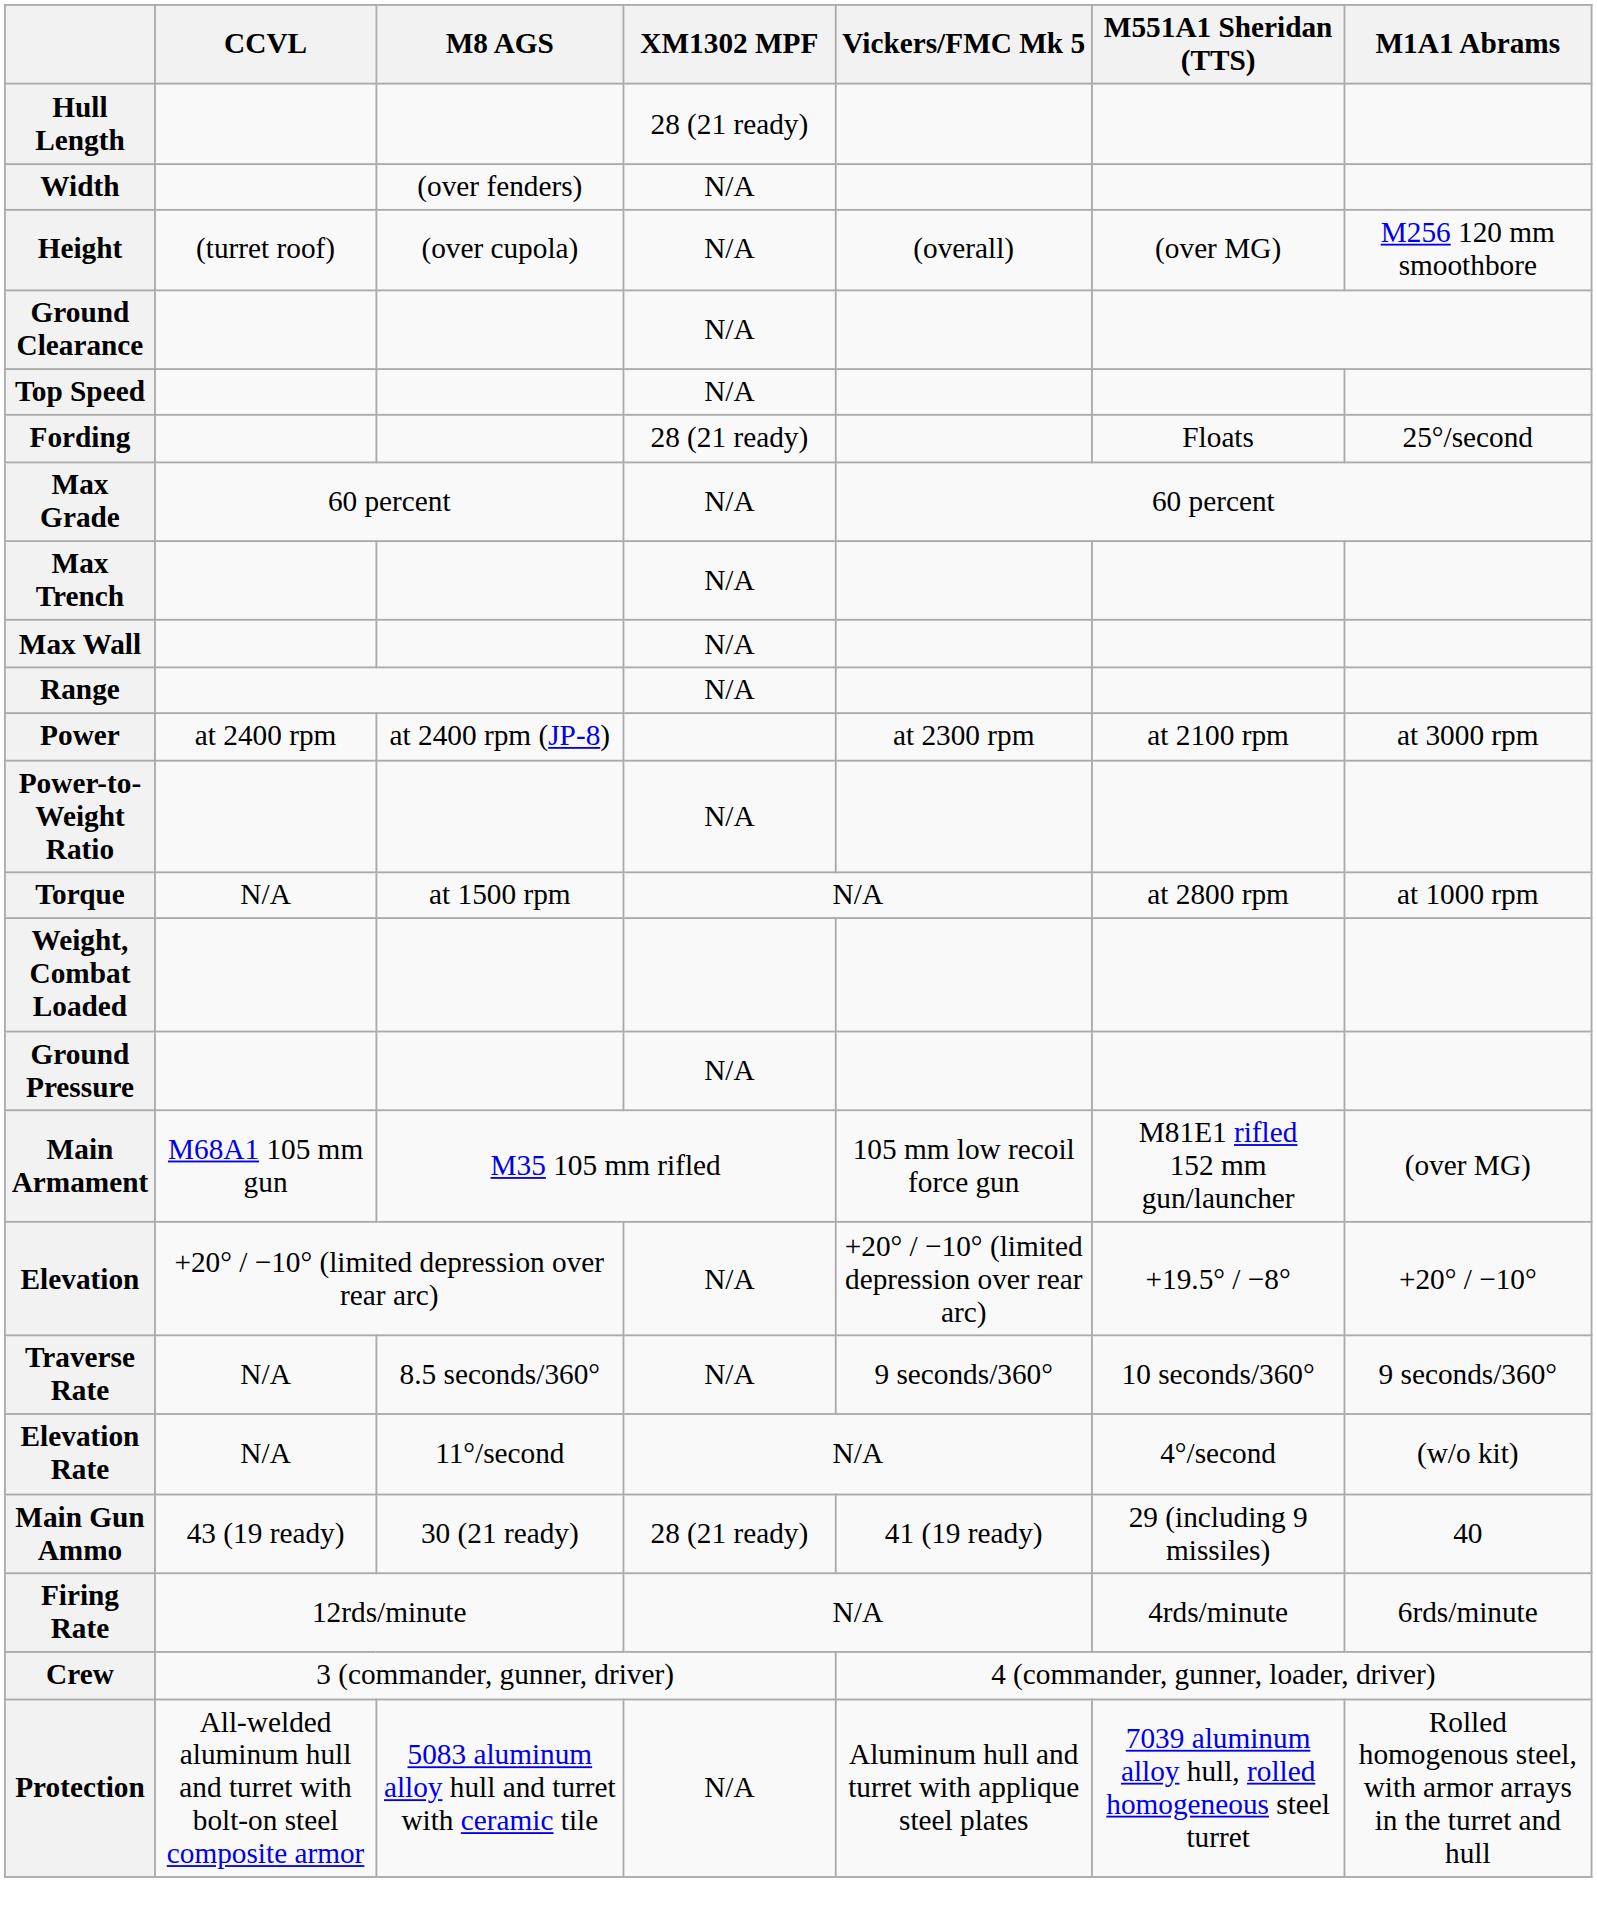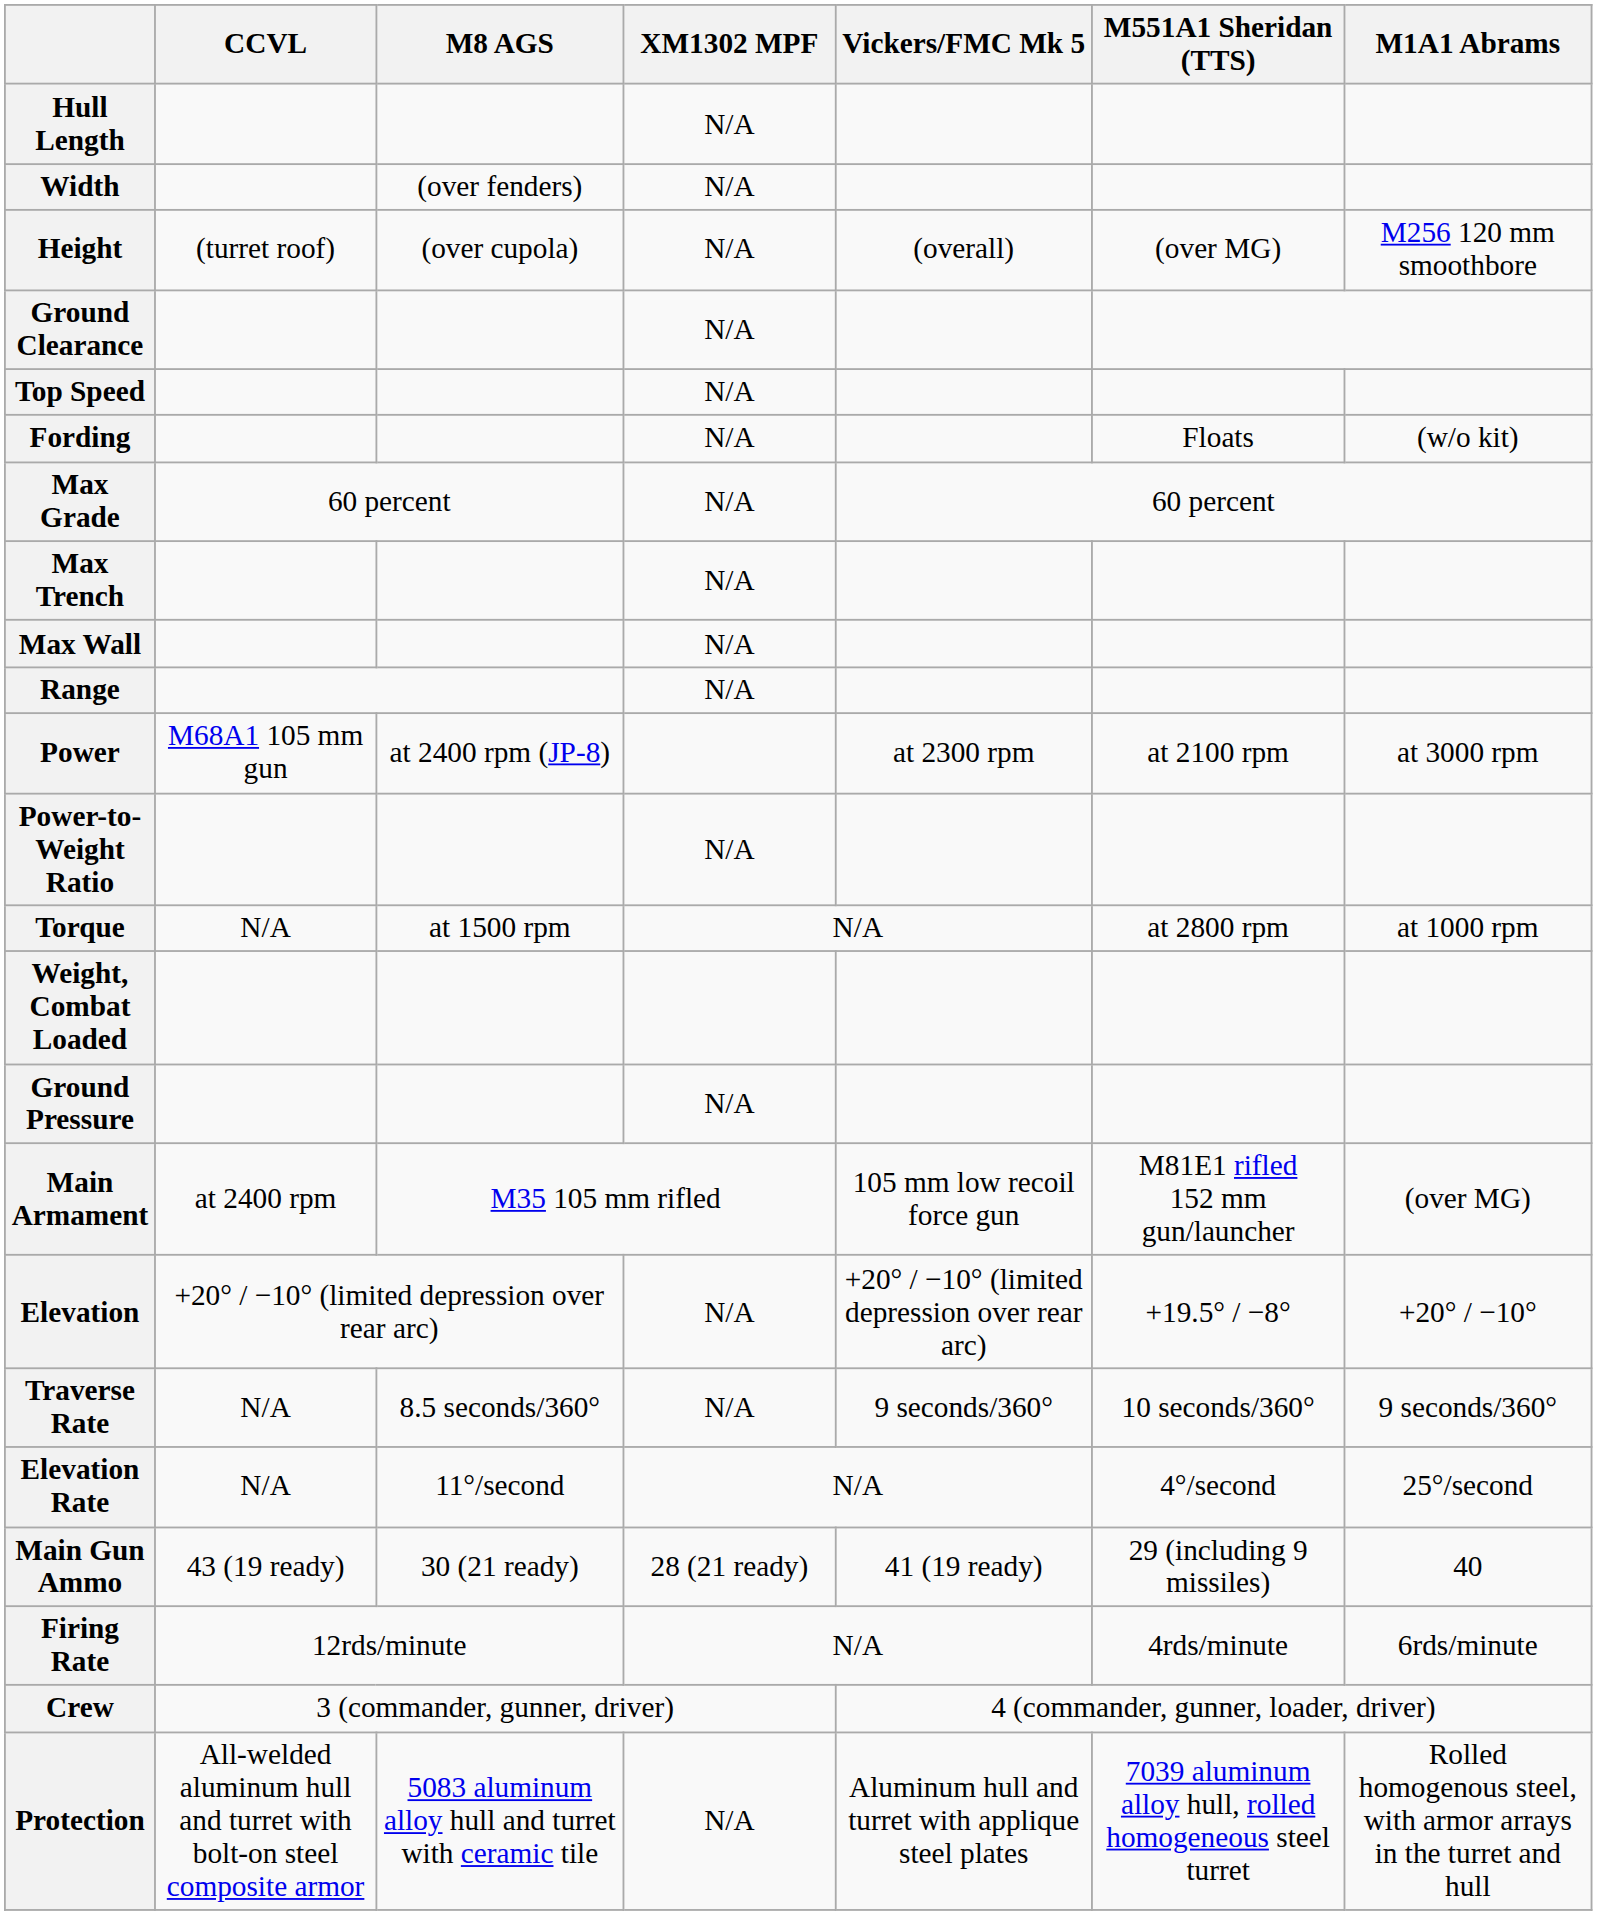 <table class="wikitable">
 <tr style="text-align:center;">
 <th></th>
 <th style="width:15em;">CCVL</th>
 <th style="width:15em;">M8 AGS</th>
 <th style="width:15em;">XM1302 MPF</th>
 <th style="width:15em;">Vickers/FMC Mk 5</th>
 <th style="width:15em;">M551A1 Sheridan (TTS)</th>
 <th style="width:15em;">M1A1 Abrams</th>
 </tr>
 <tr style="text-align:center;">
 <th>Hull Length</th>
 <td></td>
 <td> </td>
-<td>28 (21 ready)</td>
+<td>N/A</td>
 <td></td>
 <td></td>
 <td></td>
 </tr>
 <tr style="text-align:center;">
 <th>Width</th>
 <td></td>
 <td> (over fenders) </td>
 <td>N/A</td>
 <td></td>
 <td></td>
 <td></td>
 </tr>
 <tr style="text-align:center;">
 <th>Height</th>
 <td> (turret roof)</td>
 <td> (over cupola)</td>
 <td>N/A</td>
 <td> (overall)</td>
 <td> (over MG)</td>
 <td><a href='#'>M256</a> 120 mm smoothbore</td>
 </tr>
 <tr style="text-align:center;">
 <th>Ground Clearance</th>
 <td></td>
 <td></td>
 <td>N/A</td>
 <td></td>
 <td colspan="2" style="text-align:center;"></td>
 </tr>
 <tr style="text-align:center;">
 <th>Top Speed</th>
 <td></td>
 <td></td>
 <td>N/A</td>
 <td></td>
 <td></td>
 <td></td>
 </tr>
 <tr style="text-align:center;">
 <th>Fording</th>
 <td></td>
 <td></td>
-<td>28 (21 ready)</td>
+<td>N/A</td>
 <td></td>
 <td>Floats</td>
-<td>25°/second</td>
+<td> (w/o kit)</td>
 </tr>
 <tr style="text-align:center;">
 <th>Max Grade</th>
 <td colspan="2" style="text-align:center;">60 percent</td>
 <td>N/A</td>
 <td colspan="3" style="text-align:center;">60 percent</td>
 </tr>
 <tr style="text-align:center;">
 <th>Max Trench</th>
 <td></td>
 <td></td>
 <td>N/A</td>
 <td></td>
 <td></td>
 <td></td>
 </tr>
 <tr style="text-align:center;">
 <th>Max Wall</th>
 <td></td>
 <td></td>
 <td>N/A</td>
 <td></td>
 <td></td>
 <td></td>
 </tr>
 <tr style="text-align:center;">
 <th>Range</th>
 <td colspan="2" style="text-align:center;"></td>
 <td>N/A</td>
 <td></td>
 <td></td>
 <td></td>
 </tr>
 <tr style="text-align:center;">
 <th>Power</th>
-<td> at 2400 rpm</td>
+<td><a href='#'>M68A1</a> 105 mm gun</td>
 <td> at 2400 rpm (<a href='#'>JP-8</a>)</td>
 <td></td>
 <td> at 2300 rpm</td>
 <td> at 2100 rpm</td>
 <td> at 3000 rpm</td>
 </tr>
 <tr style="text-align:center;">
 <th>Power-to-Weight Ratio</th>
 <td></td>
 <td></td>
 <td>N/A</td>
 <td></td>
 <td></td>
 <td></td>
 </tr>
 <tr style="text-align:center;">
 <th>Torque</th>
 <td>N/A</td>
 <td> at 1500 rpm</td>
 <td colspan="2" style="text-align:center;">N/A</td>
 <td> at 2800 rpm</td>
 <td> at 1000 rpm</td>
 </tr>
 <tr style="text-align:center;">
 <th>Weight, Combat Loaded</th>
 <td></td>
 <td></td>
 <td></td>
 <td></td>
 <td></td>
 <td></td>
 </tr>
 <tr style="text-align:center;">
 <th>Ground Pressure</th>
 <td></td>
 <td></td>
 <td>N/A</td>
 <td></td>
 <td></td>
 <td></td>
 </tr>
 <tr style="text-align:center;">
 <th>Main Armament</th>
-<td><a href='#'>M68A1</a> 105 mm gun</td>
+<td> at 2400 rpm</td>
 <td colspan="2" style="text-align:center;"><a href='#'>M35</a> 105 mm rifled</td>
 <td>105 mm low recoil force gun</td>
 <td>M81E1 <a href='#'>rifled</a> 152 mm gun/launcher</td>
 <td> (over MG)</td>
 </tr>
 <tr style="text-align:center;">
 <th>Elevation</th>
 <td colspan="2" style="text-align:center;">+20° / −10° (limited depression over rear arc)</td>
 <td>N/A</td>
 <td>+20° / −10° (limited depression over rear arc)</td>
 <td>+19.5° / −8°</td>
 <td>+20° / −10°</td>
 </tr>
 <tr style="text-align:center;">
 <th>Traverse Rate</th>
 <td>N/A</td>
 <td>8.5 seconds/360°</td>
 <td>N/A</td>
 <td>9 seconds/360°</td>
 <td>10 seconds/360°</td>
 <td>9 seconds/360°</td>
 </tr>
 <tr style="text-align:center;">
 <th>Elevation Rate</th>
 <td>N/A</td>
 <td>11°/second</td>
 <td colspan="2" style="text-align:center;">N/A</td>
 <td>4°/second</td>
-<td> (w/o kit)</td>
+<td>25°/second</td>
 </tr>
 <tr style="text-align:center;">
 <th>Main Gun Ammo</th>
 <td>43 (19 ready)</td>
 <td>30 (21 ready)</td>
 <td>28 (21 ready)</td>
 <td>41 (19 ready)</td>
 <td>29 (including 9 missiles)</td>
 <td>40</td>
 </tr>
 <tr style="text-align:center;">
 <th>Firing Rate</th>
 <td colspan="2" style="text-align:center;">12rds/minute</td>
 <td colspan="2" style="text-align:center;">N/A</td>
 <td>4rds/minute</td>
 <td>6rds/minute</td>
 </tr>
 <tr style="text-align:center;">
 <th>Crew</th>
 <td colspan="3" style="text-align:center;">3 (commander, gunner, driver)</td>
 <td colspan="3" style="text-align:center;">4 (commander, gunner, loader, driver)</td>
 </tr>
 <tr style="text-align:center;">
 <th>Protection</th>
 <td>All-welded aluminum hull and turret with bolt-on steel <a href='#'>composite armor</a></td>
 <td><a href='#'>5083 aluminum alloy</a> hull and turret with <a href='#'>ceramic</a> tile</td>
 <td>N/A</td>
 <td>Aluminum hull and turret with applique steel plates</td>
 <td><a href='#'>7039 aluminum alloy</a> hull, <a href='#'>rolled homogeneous</a> steel turret</td>
 <td>Rolled homogenous steel, with armor arrays in the turret and hull</td>
 </tr>
 </table>
